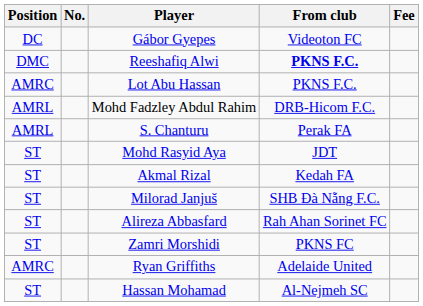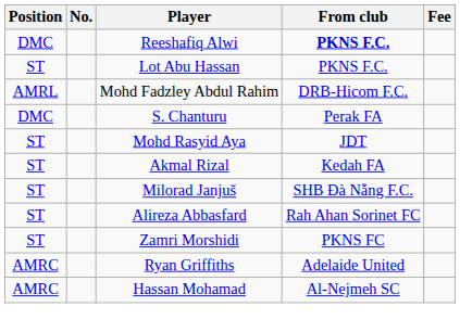 <table class="wikitable sortable">
 <tr>
 <th>Position</th>
 <th>No.</th>
 <th>Player</th>
 <th>From club</th>
 <th>Fee</th>
 </tr>
 <tr>
-<td align="center"><a href='#'>DC</a></td>
-<td align="center"></td>
-<td align="center"> <a href='#'>Gábor Gyepes</a></td>
-<td align="center"> <a href='#'>Videoton FC</a></td>
-<td align=right></td>
-</tr>
-<tr>
 <td align="center"><a href='#'>DMC</a></td>
 <td align="center"></td>
 <td align="center"> <a href='#'>Reeshafiq Alwi</a></td>
 <td align="center"><strong> <a href='#'>PKNS F.C.</a></strong></td>
 <td align=right></td>
 </tr>
 <tr>
-<td align="center"><a href='#'>AMRC</a></td>
+<td align="center"><a href='#'>ST</a></td>
 <td align="center"></td>
 <td align="center"> <a href='#'>Lot Abu Hassan</a></td>
 <td align="center"> <a href='#'>PKNS F.C.</a></td>
 <td align=right></td>
 </tr>
 <tr>
 <td align="center"><a href='#'>AMRL</a></td>
 <td align="center"></td>
 <td align="center"> Mohd Fadzley Abdul Rahim</td>
 <td align="center"> <a href='#'>DRB-Hicom F.C.</a></td>
 <td align=right></td>
 </tr>
 <tr>
-<td align="center"><a href='#'>AMRL</a></td>
+<td align="center"><a href='#'>DMC</a></td>
 <td align="center"></td>
 <td align="center"> <a href='#'>S. Chanturu</a></td>
 <td align="center"> <a href='#'>Perak FA</a></td>
 <td align=right></td>
 </tr>
 <tr>
 <td align="center"><a href='#'>ST</a></td>
 <td align="center"></td>
 <td align="center"> <a href='#'>Mohd Rasyid Aya</a></td>
 <td align="center"> <a href='#'>JDT</a></td>
 <td align=right></td>
 </tr>
 <tr>
 <td align="center"><a href='#'>ST</a></td>
 <td align="center"></td>
 <td align="center"> <a href='#'>Akmal Rizal</a></td>
 <td align="center"> <a href='#'>Kedah FA</a></td>
 <td align=right></td>
 </tr>
 <tr>
 <td align="center"><a href='#'>ST</a></td>
 <td align="center"></td>
 <td align="center"> <a href='#'>Milorad Janjuš</a></td>
 <td align="center"> <a href='#'>SHB Đà Nẵng F.C.</a></td>
 <td align=right></td>
 </tr>
 <tr>
 <td align="center"><a href='#'>ST</a></td>
 <td align="center"></td>
 <td align="center"> <a href='#'>Alireza Abbasfard</a></td>
 <td align="center"> <a href='#'>Rah Ahan Sorinet FC</a></td>
 <td align=right></td>
 </tr>
 <tr>
 <td align="center"><a href='#'>ST</a></td>
 <td align="center"></td>
 <td align="center"> <a href='#'>Zamri Morshidi</a></td>
 <td align="center"> <a href='#'>PKNS FC</a></td>
 <td align=right></td>
 </tr>
 <tr>
 <td align="center"><a href='#'>AMRC</a></td>
 <td align="center"></td>
 <td align="center"> <a href='#'>Ryan Griffiths</a></td>
 <td align="center"> <a href='#'>Adelaide United</a></td>
 <td align=right></td>
 </tr>
 <tr>
-<td align="center"><a href='#'>ST</a></td>
+<td align="center"><a href='#'>AMRC</a></td>
 <td align="center"></td>
 <td align="center"> <a href='#'>Hassan Mohamad</a></td>
 <td align="center"> <a href='#'>Al-Nejmeh SC</a></td>
 <td align=right></td>
 </tr>
 </table>
